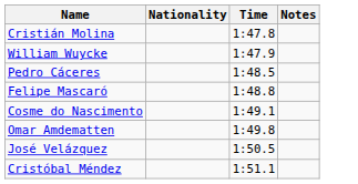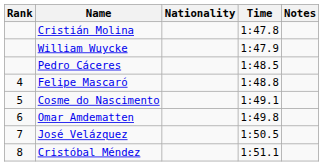 <table class="wikitable sortable" style="text-align:center">
 <tr>
+<th>Rank</th>
 <th>Name</th>
 <th>Nationality</th>
 <th>Time</th>
 <th>Notes</th>
 </tr>
 <tr>
+<td></td>
 <td align=left><a href='#'>Cristián Molina</a></td>
 <td align=left></td>
 <td>1:47.8</td>
 <td></td>
 </tr>
 <tr>
+<td></td>
 <td align=left><a href='#'>William Wuycke</a></td>
 <td align=left></td>
 <td>1:47.9</td>
 <td></td>
 </tr>
 <tr>
+<td></td>
 <td align=left><a href='#'>Pedro Cáceres</a></td>
 <td align=left></td>
 <td>1:48.5</td>
 <td></td>
 </tr>
 <tr>
+<td>4</td>
 <td align=left><a href='#'>Felipe Mascaró</a></td>
 <td align=left></td>
 <td>1:48.8</td>
 <td></td>
 </tr>
 <tr>
+<td>5</td>
 <td align=left><a href='#'>Cosme do Nascimento</a></td>
 <td align=left></td>
 <td>1:49.1</td>
 <td></td>
 </tr>
 <tr>
+<td>6</td>
 <td align=left><a href='#'>Omar Amdematten</a></td>
 <td align=left></td>
 <td>1:49.8</td>
 <td></td>
 </tr>
 <tr>
+<td>7</td>
 <td align=left><a href='#'>José Velázquez</a></td>
 <td align=left></td>
 <td>1:50.5</td>
 <td></td>
 </tr>
 <tr>
+<td>8</td>
 <td align=left><a href='#'>Cristóbal Méndez</a></td>
 <td align=left></td>
 <td>1:51.1</td>
 <td></td>
 </tr>
 </table>
